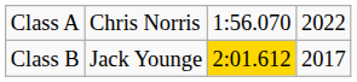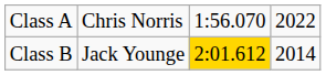 <table class="wikitable">
 <tr>
 <td>Class A</td>
 <td>Chris Norris</td>
 <td align="center">1:56.070</td>
 <td align="center">2022</td>
 </tr>
 <tr>
 <td>Class B</td>
 <td>Jack Younge</td>
 <td align="center" style="background: gold;">2:01.612</td>
-<td align="center">2017</td>
+<td align="center">2014</td>
 </tr>
 </table>
